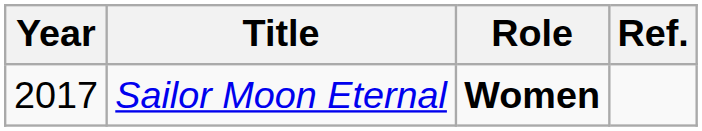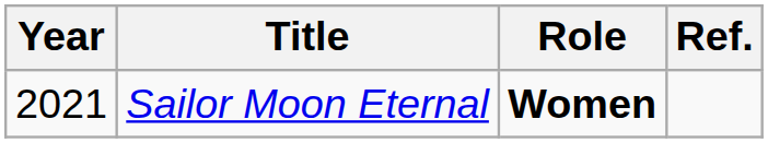 <table class="wikitable sortable plainrowheaders">
 <tr>
 <th scope="col">Year</th>
 <th scope="col">Title</th>
 <th scope="col">Role</th>
 <th scope="col" class="unsortable">Ref.</th>
 </tr>
 <tr>
-<td>2017</td>
+<td>2021</td>
 <td><em><a href='#'>Sailor Moon Eternal</a></em></td>
 <td><strong>Women</strong></td>
 <td></td>
 </tr>
 </table>
